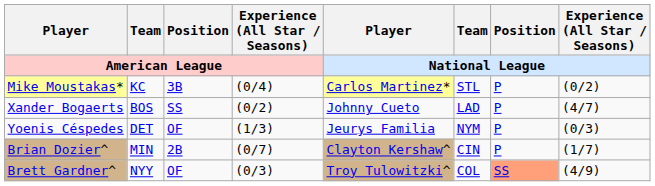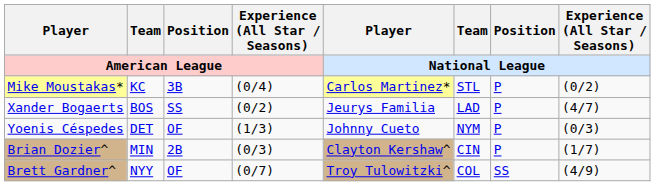 <table class="wikitable">
 <tr>
 <th>Player</th>
 <th>Team</th>
 <th>Position</th>
 <th>Experience<br>(All Star / <br>Seasons)</th>
 <th>Player</th>
 <th>Team</th>
 <th>Position</th>
 <th>Experience<br>(All Star / <br>Seasons)</th>
 </tr>
 <tr>
 <th colspan="4" style="background:#fcc;">American League</th>
 <th colspan="4" style="background:#d0e7ff;">National League</th>
 </tr>
 <tr>
 <td style="background:#FFFF99"><a href='#'>Mike Moustakas</a>*</td>
 <td><a href='#'>KC</a></td>
 <td><a href='#'>3B</a></td>
 <td>(0/4)</td>
 <td style="background:#FFFF99"><a href='#'>Carlos Martinez</a>*</td>
 <td><a href='#'>STL</a></td>
 <td><a href='#'>P</a></td>
 <td>(0/2)</td>
 </tr>
 <tr>
 <td><a href='#'>Xander Bogaerts</a></td>
 <td><a href='#'>BOS</a></td>
 <td><a href='#'>SS</a></td>
 <td>(0/2)</td>
-<td><a href='#'>Johnny Cueto</a></td>
+<td><a href='#'>Jeurys Familia</a></td>
 <td><a href='#'>LAD</a></td>
 <td><a href='#'>P</a></td>
 <td>(4/7)</td>
 </tr>
 <tr>
 <td><a href='#'>Yoenis Céspedes</a></td>
 <td><a href='#'>DET</a></td>
 <td><a href='#'>OF</a></td>
 <td>(1/3)</td>
-<td><a href='#'>Jeurys Familia</a></td>
+<td><a href='#'>Johnny Cueto</a></td>
 <td><a href='#'>NYM</a></td>
 <td><a href='#'>P</a></td>
 <td>(0/3)</td>
 </tr>
 <tr>
 <td style="background:tan"><a href='#'>Brian Dozier</a>^</td>
 <td><a href='#'>MIN</a></td>
 <td><a href='#'>2B</a></td>
-<td>(0/7)</td>
+<td>(0/3)</td>
 <td style="background:tan"><a href='#'>Clayton Kershaw</a>^</td>
 <td><a href='#'>CIN</a></td>
 <td><a href='#'>P</a></td>
 <td>(1/7)</td>
 </tr>
 <tr>
 <td style="background:tan"><a href='#'>Brett Gardner</a>^</td>
 <td><a href='#'>NYY</a></td>
 <td><a href='#'>OF</a></td>
-<td>(0/3)</td>
+<td>(0/7)</td>
 <td style="background:tan"><a href='#'>Troy Tulowitzki</a>^</td>
 <td><a href='#'>COL</a></td>
-<td style="background: lightsalmon;"><a href='#'>SS</a></td>
+<td><a href='#'>SS</a></td>
 <td>(4/9)</td>
 </tr>
 </table>
